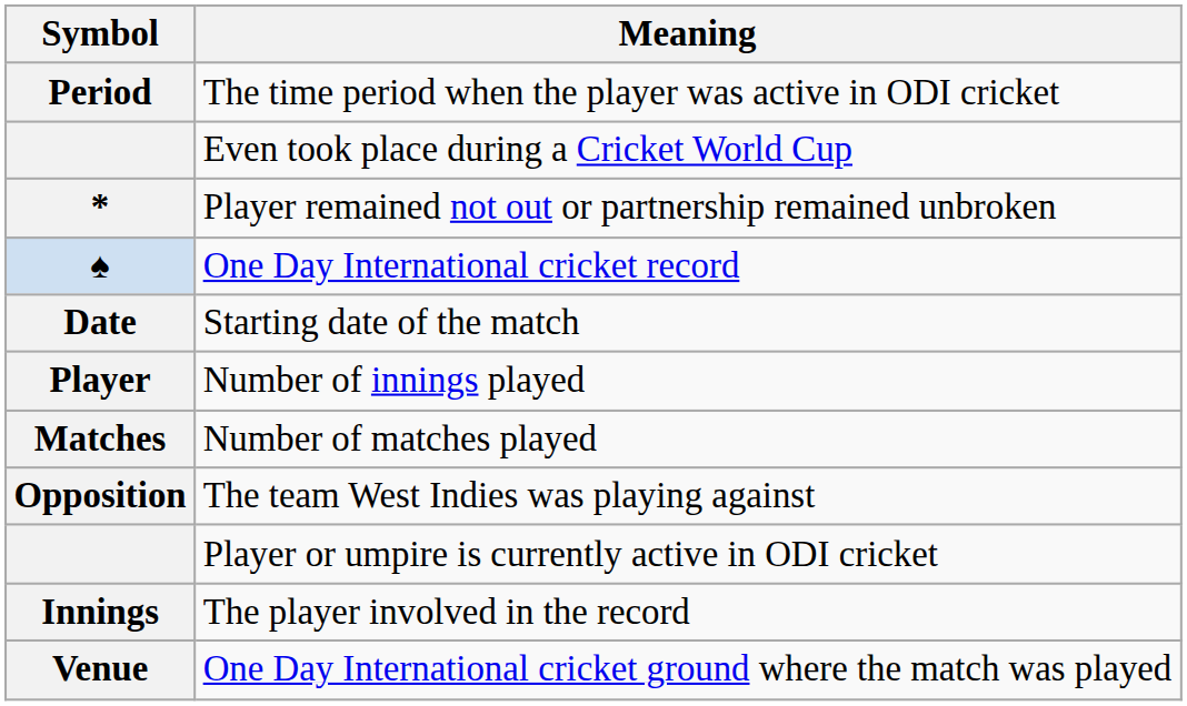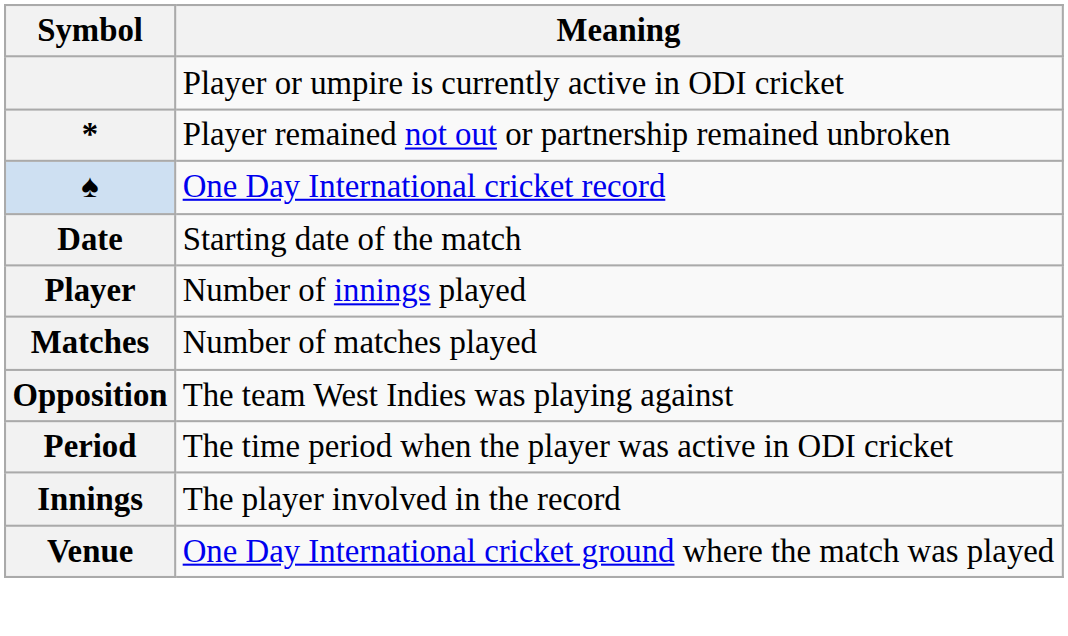 <table class="wikitable plainrowheaders">
 <tr>
 <th scope=col>Symbol</th>
 <th scope=col>Meaning</th>
 </tr>
 <tr>
-<th scope=row>Period</th>
-<td>The time period when the player was active in ODI cricket</td>
-</tr>
-<tr>
 <th scope=row></th>
-<td>Even took place during a <a href='#'>Cricket World Cup</a></td>
+<td>Player or umpire is currently active in ODI cricket</td>
 </tr>
 <tr>
 <th scope=row>*</th>
 <td>Player remained <a href='#'>not out</a> or partnership remained unbroken</td>
 </tr>
 <tr>
 <th scope=row style=background:#cee0f2;>♠</th>
 <td><a href='#'>One Day International cricket record</a></td>
 </tr>
 <tr>
 <th scope=row>Date</th>
 <td>Starting date of the match</td>
 </tr>
 <tr>
 <th scope=row>Player</th>
 <td>Number of <a href='#'>innings</a> played</td>
 </tr>
 <tr>
 <th scope=row>Matches</th>
 <td>Number of matches played</td>
 </tr>
 <tr>
 <th scope=row>Opposition</th>
 <td>The team West Indies was playing against</td>
 </tr>
 <tr>
-<th scope=row></th>
-<td>Player or umpire is currently active in ODI cricket</td>
+<th scope=row>Period</th>
+<td>The time period when the player was active in ODI cricket</td>
 </tr>
 <tr>
 <th scope=row>Innings</th>
 <td>The player involved in the record</td>
 </tr>
 <tr>
 <th scope=row>Venue</th>
 <td><a href='#'>One Day International cricket ground</a> where the match was played</td>
 </tr>
 </table>
